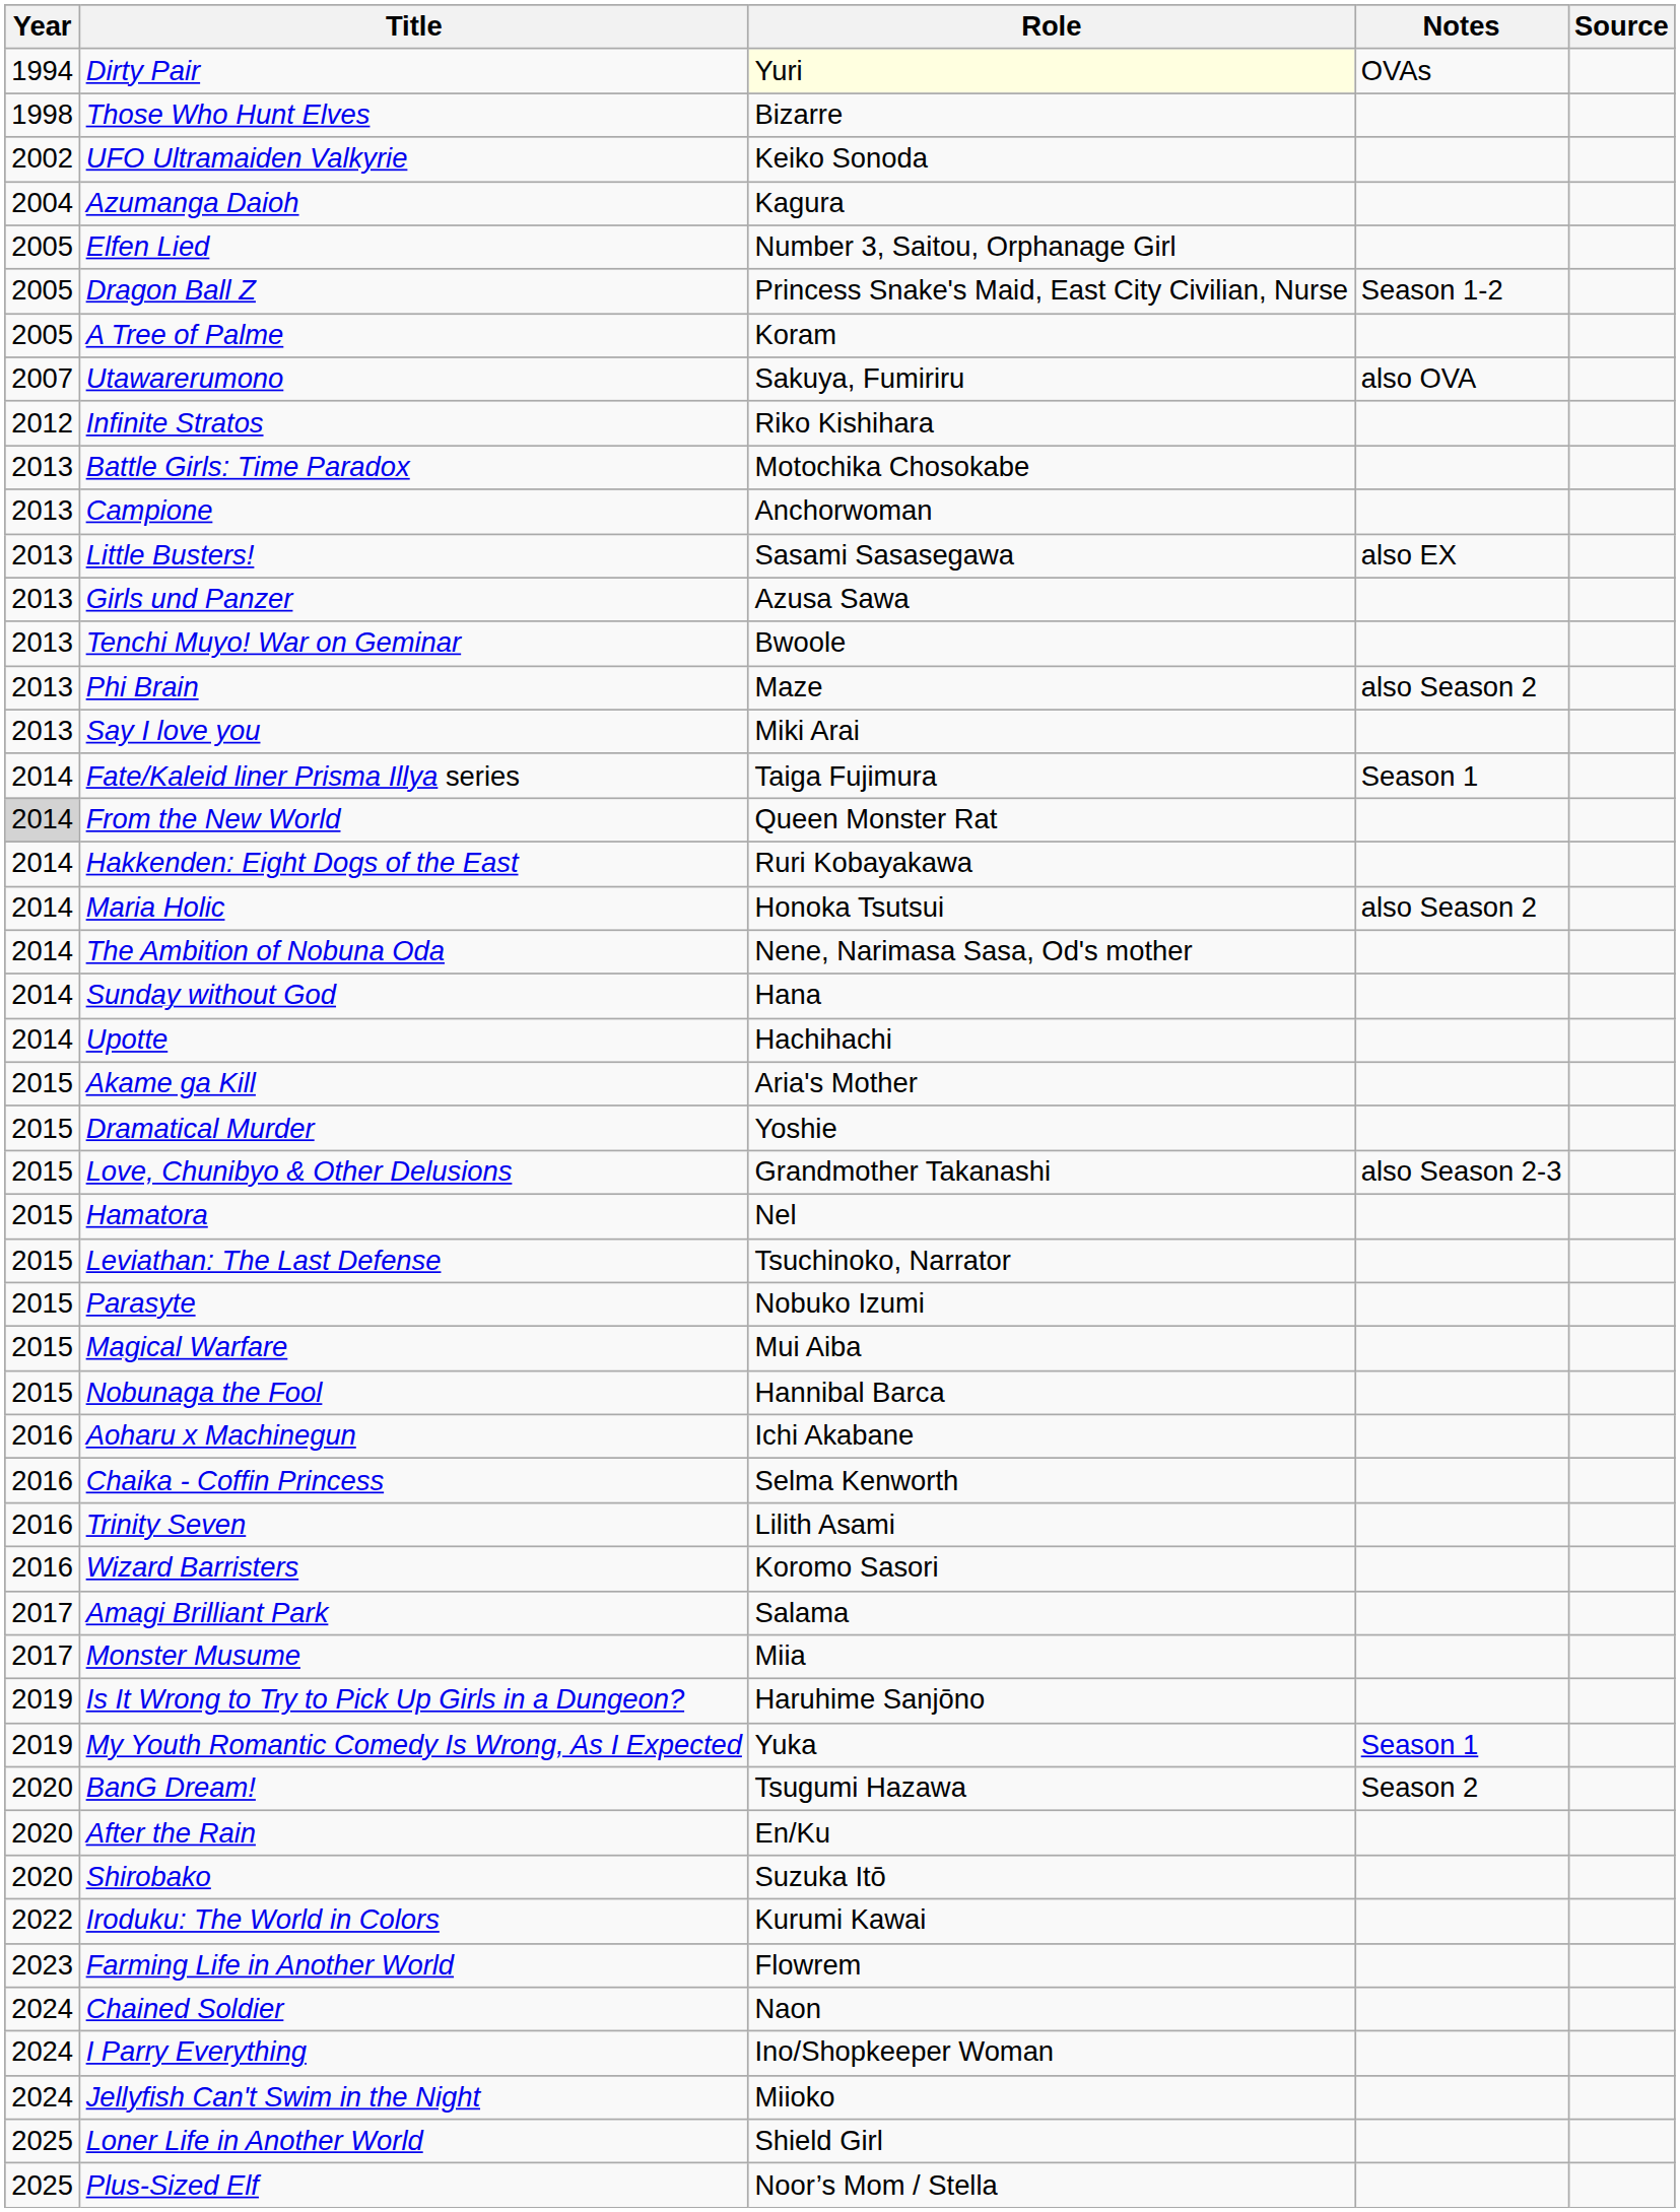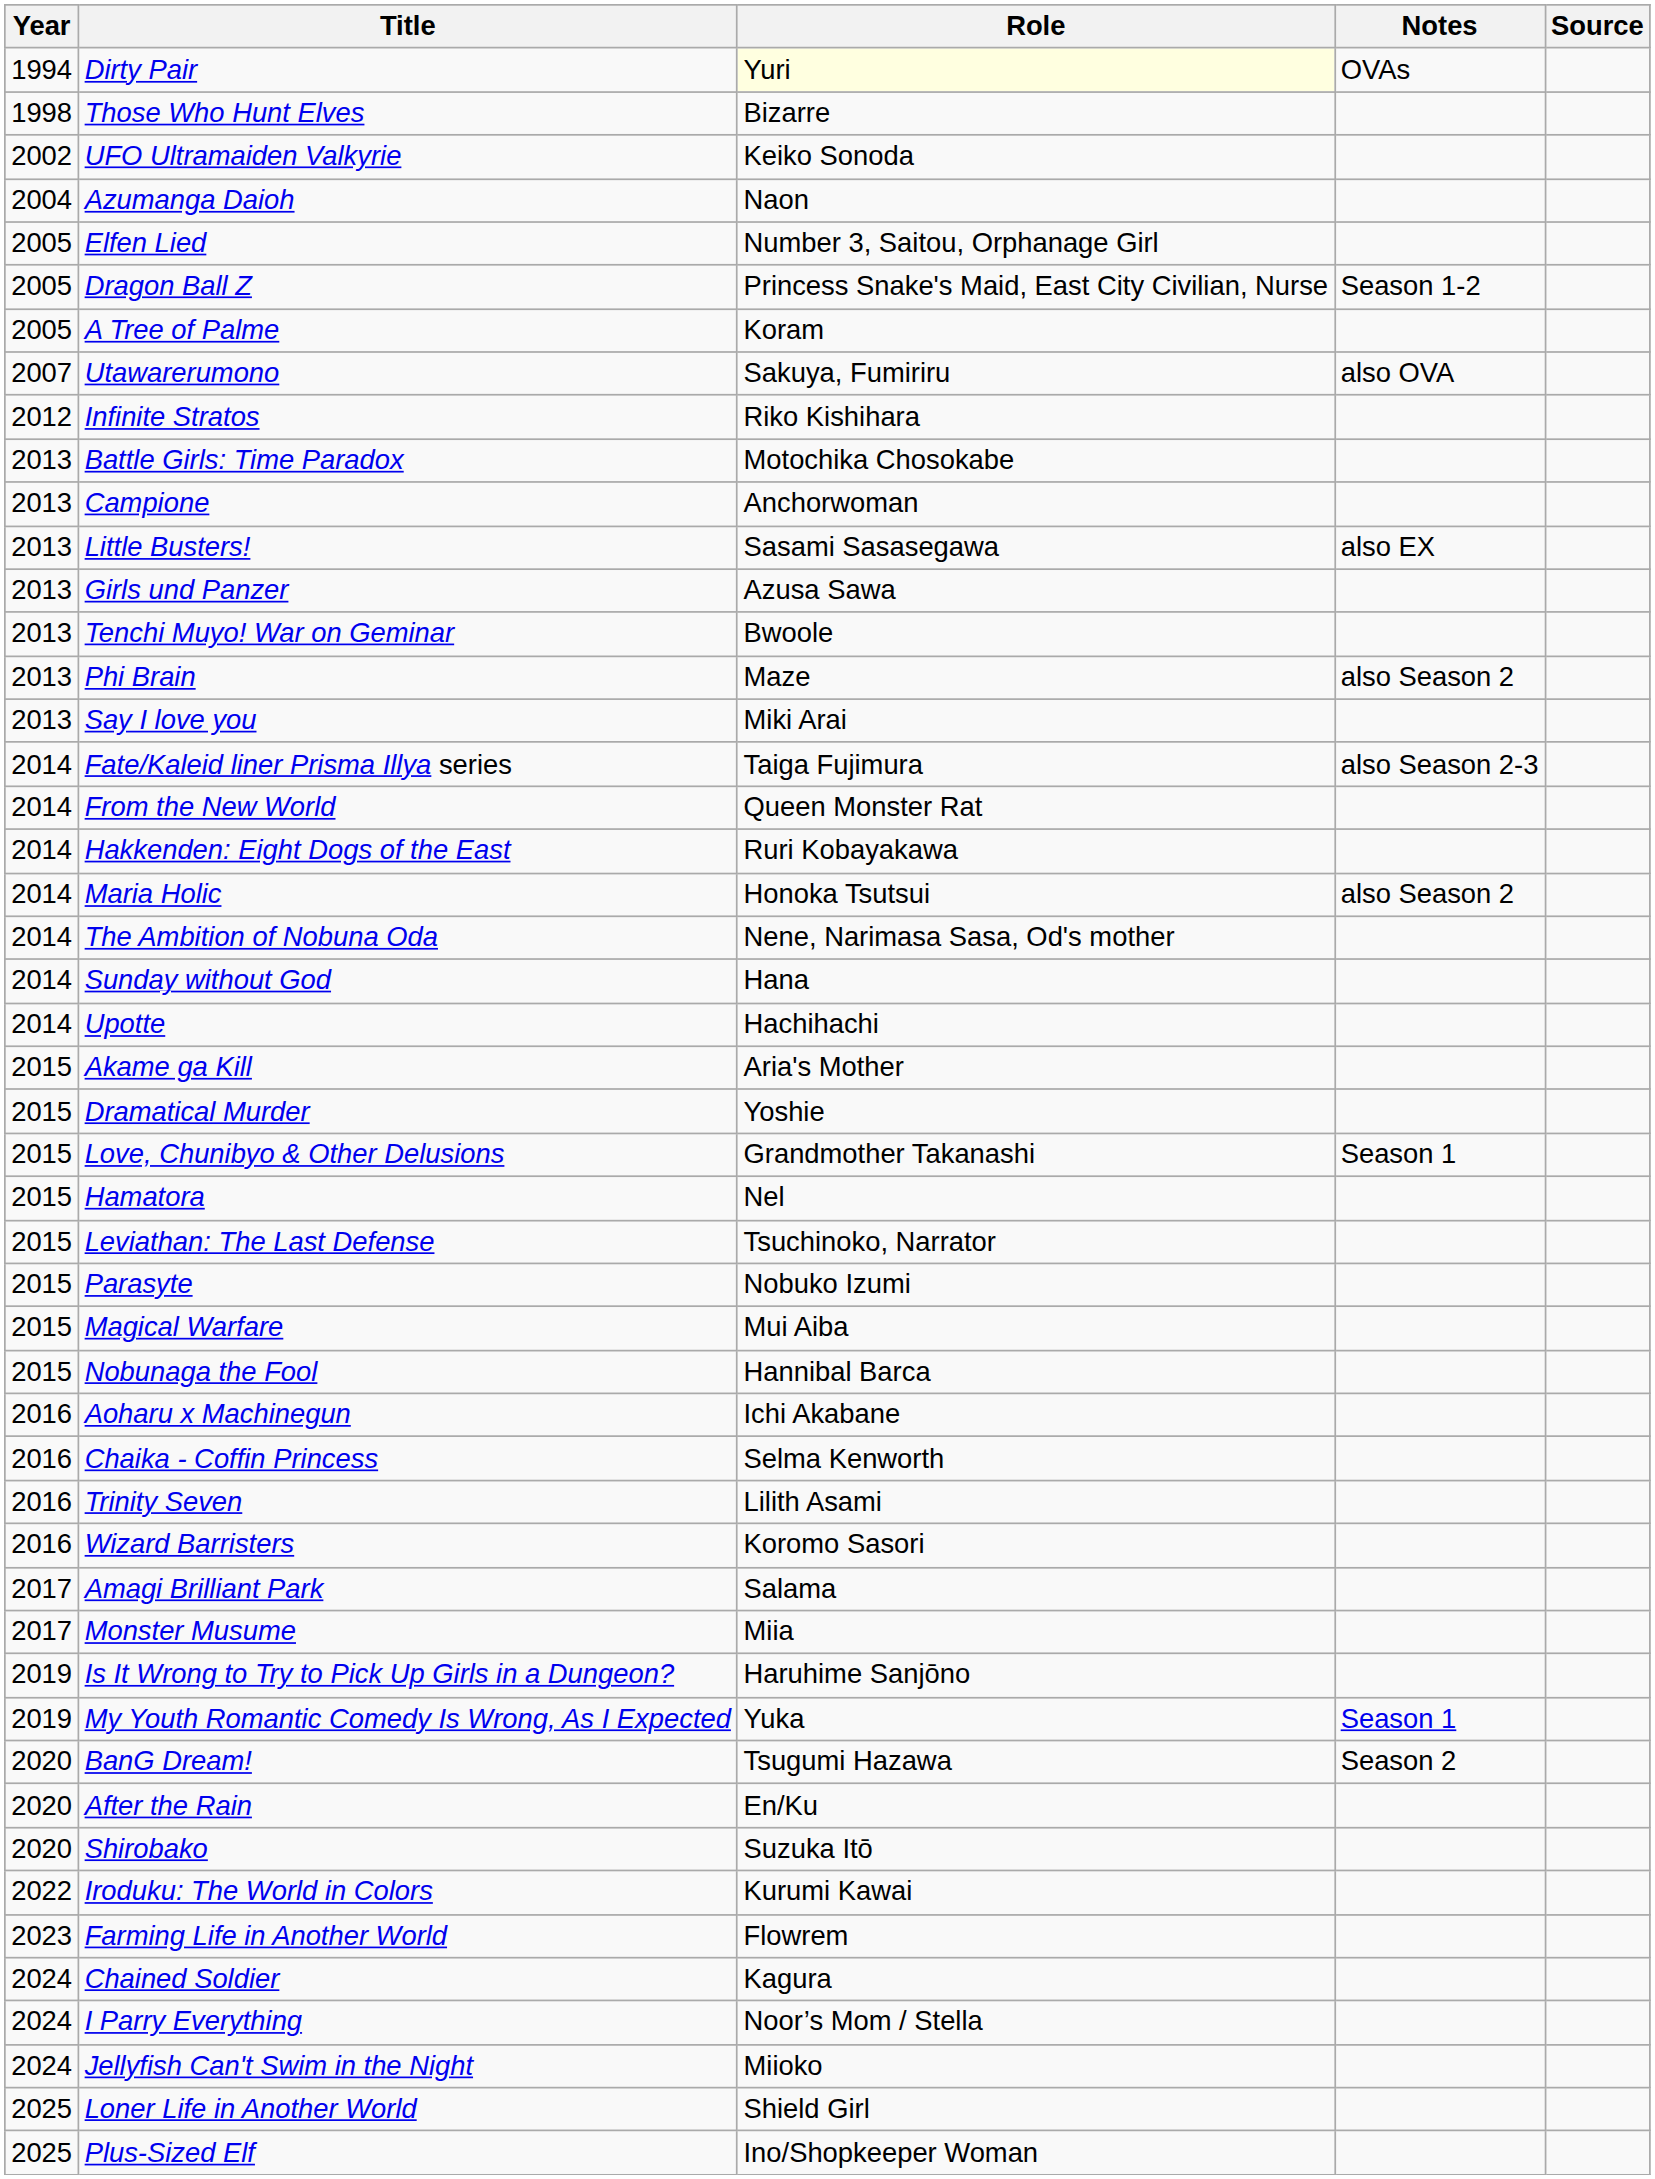 <table class="wikitable sortable plainrowheaders">
 <tr>
 <th>Year</th>
 <th>Title</th>
 <th>Role</th>
 <th class="unsortable">Notes</th>
 <th class="unsortable">Source</th>
 </tr>
 <tr>
 <td>1994</td>
 <td><em><a href='#'>Dirty Pair</a></em></td>
 <td style="background: lightyellow;">Yuri</td>
 <td>OVAs</td>
 <td></td>
 </tr>
 <tr>
 <td>1998</td>
 <td><em><a href='#'>Those Who Hunt Elves</a></em></td>
 <td>Bizarre</td>
 <td></td>
 <td></td>
 </tr>
 <tr>
 <td>2002</td>
 <td><em><a href='#'>UFO Ultramaiden Valkyrie</a></em></td>
 <td>Keiko Sonoda</td>
 <td></td>
 <td></td>
 </tr>
 <tr>
 <td>2004</td>
 <td><em><a href='#'>Azumanga Daioh</a></em></td>
-<td>Kagura</td>
+<td>Naon</td>
 <td></td>
 <td></td>
 </tr>
 <tr>
 <td>2005</td>
 <td><em><a href='#'>Elfen Lied</a></em></td>
 <td>Number 3, Saitou, Orphanage Girl</td>
 <td></td>
 <td></td>
 </tr>
 <tr>
 <td>2005</td>
 <td><em><a href='#'>Dragon Ball Z</a></em></td>
 <td>Princess Snake's Maid, East City Civilian, Nurse</td>
 <td>Season 1-2</td>
 <td></td>
 </tr>
 <tr>
 <td>2005</td>
 <td><em><a href='#'>A Tree of Palme</a></em></td>
 <td>Koram</td>
 <td></td>
 <td></td>
 </tr>
 <tr>
 <td>2007</td>
 <td><em><a href='#'>Utawarerumono</a></em></td>
 <td>Sakuya, Fumiriru</td>
 <td>also OVA</td>
 <td></td>
 </tr>
 <tr>
 <td>2012</td>
 <td><em><a href='#'>Infinite Stratos</a></em></td>
 <td>Riko Kishihara</td>
 <td></td>
 <td></td>
 </tr>
 <tr>
 <td>2013</td>
 <td><em><a href='#'>Battle Girls: Time Paradox</a></em></td>
 <td>Motochika Chosokabe</td>
 <td></td>
 <td></td>
 </tr>
 <tr>
 <td>2013</td>
 <td><a href='#'><em>Campione</em></a></td>
 <td>Anchorwoman</td>
 <td></td>
 <td></td>
 </tr>
 <tr>
 <td>2013</td>
 <td><em><a href='#'>Little Busters!</a></em></td>
 <td>Sasami Sasasegawa</td>
 <td>also EX</td>
 <td></td>
 </tr>
 <tr>
 <td>2013</td>
 <td><em><a href='#'>Girls und Panzer</a></em></td>
 <td>Azusa Sawa</td>
 <td></td>
 <td></td>
 </tr>
 <tr>
 <td>2013</td>
 <td><em><a href='#'>Tenchi Muyo! War on Geminar</a></em></td>
 <td>Bwoole</td>
 <td></td>
 <td></td>
 </tr>
 <tr>
 <td>2013</td>
 <td><a href='#'><em>Phi Brain</em></a></td>
 <td>Maze</td>
 <td>also Season 2</td>
 <td></td>
 </tr>
 <tr>
 <td>2013</td>
 <td><a href='#'><em>Say I love you</em></a></td>
 <td>Miki Arai</td>
 <td></td>
 <td></td>
 </tr>
 <tr>
 <td>2014</td>
 <td><a href='#'><em>Fate/Kaleid liner Prisma Illya</em></a> series</td>
 <td>Taiga Fujimura</td>
-<td>Season 1</td>
+<td>also Season 2-3</td>
 <td></td>
 </tr>
 <tr>
-<td style="background: lightgrey;">2014</td>
+<td>2014</td>
 <td><a href='#'><em>From the New World</em></a></td>
 <td>Queen Monster Rat</td>
 <td></td>
 <td></td>
 </tr>
 <tr>
 <td>2014</td>
 <td><em><a href='#'>Hakkenden: Eight Dogs of the East</a></em></td>
 <td>Ruri Kobayakawa</td>
 <td></td>
 <td></td>
 </tr>
 <tr>
 <td>2014</td>
 <td><em><a href='#'>Maria Holic</a></em></td>
 <td>Honoka Tsutsui</td>
 <td>also Season 2</td>
 <td></td>
 </tr>
 <tr>
 <td>2014</td>
 <td><a href='#'><em>The Ambition of Nobuna Oda</em></a></td>
 <td>Nene, Narimasa Sasa, Od's mother</td>
 <td></td>
 <td></td>
 </tr>
 <tr>
 <td>2014</td>
 <td><a href='#'><em>Sunday without God</em></a></td>
 <td>Hana</td>
 <td></td>
 <td></td>
 </tr>
 <tr>
 <td>2014</td>
 <td><a href='#'><em>Upotte</em></a></td>
 <td>Hachihachi</td>
 <td></td>
 <td></td>
 </tr>
 <tr>
 <td>2015</td>
 <td><em><a href='#'>Akame ga Kill</a></em></td>
 <td>Aria's Mother</td>
 <td></td>
 <td></td>
 </tr>
 <tr>
 <td>2015</td>
 <td><em><a href='#'>Dramatical Murder</a></em></td>
 <td>Yoshie</td>
 <td></td>
 <td></td>
 </tr>
 <tr>
 <td>2015</td>
 <td><em><a href='#'>Love, Chunibyo & Other Delusions</a></em></td>
 <td>Grandmother Takanashi</td>
-<td>also Season 2-3</td>
+<td>Season 1</td>
 <td></td>
 </tr>
 <tr>
 <td>2015</td>
 <td><em><a href='#'>Hamatora</a></em></td>
 <td>Nel</td>
 <td></td>
 <td></td>
 </tr>
 <tr>
 <td>2015</td>
 <td><a href='#'><em>Leviathan: The Last Defense</em></a></td>
 <td>Tsuchinoko, Narrator</td>
 <td></td>
 <td></td>
 </tr>
 <tr>
 <td>2015</td>
 <td><em><a href='#'>Parasyte</a></em></td>
 <td>Nobuko Izumi</td>
 <td></td>
 <td></td>
 </tr>
 <tr>
 <td>2015</td>
 <td><em><a href='#'>Magical Warfare</a></em></td>
 <td>Mui Aiba</td>
 <td></td>
 <td></td>
 </tr>
 <tr>
 <td>2015</td>
 <td><em><a href='#'>Nobunaga the Fool</a></em></td>
 <td>Hannibal Barca</td>
 <td></td>
 <td></td>
 </tr>
 <tr>
 <td>2016</td>
 <td><em><a href='#'>Aoharu x Machinegun</a></em></td>
 <td>Ichi Akabane</td>
 <td></td>
 <td></td>
 </tr>
 <tr>
 <td>2016</td>
 <td><a href='#'><em>Chaika - Coffin Princess</em></a></td>
 <td>Selma Kenworth</td>
 <td></td>
 <td></td>
 </tr>
 <tr>
 <td>2016</td>
 <td><em><a href='#'>Trinity Seven</a></em></td>
 <td>Lilith Asami</td>
 <td></td>
 <td></td>
 </tr>
 <tr>
 <td>2016</td>
 <td><em><a href='#'>Wizard Barristers</a></em></td>
 <td>Koromo Sasori</td>
 <td></td>
 <td></td>
 </tr>
 <tr>
 <td>2017</td>
 <td><em><a href='#'>Amagi Brilliant Park</a></em></td>
 <td>Salama</td>
 <td></td>
 <td></td>
 </tr>
 <tr>
 <td>2017</td>
 <td><em><a href='#'>Monster Musume</a></em></td>
 <td>Miia</td>
 <td></td>
 <td></td>
 </tr>
 <tr>
 <td>2019</td>
 <td><em><a href='#'>Is It Wrong to Try to Pick Up Girls in a Dungeon?</a></em></td>
 <td>Haruhime Sanjōno</td>
 <td></td>
 <td></td>
 </tr>
 <tr>
 <td>2019</td>
 <td><em><a href='#'>My Youth Romantic Comedy Is Wrong, As I Expected</a></em></td>
 <td>Yuka</td>
 <td><a href='#'>Season 1</a></td>
 <td></td>
 </tr>
 <tr>
 <td>2020</td>
 <td><em><a href='#'>BanG Dream!</a></em></td>
 <td>Tsugumi Hazawa</td>
 <td>Season 2</td>
 <td></td>
 </tr>
 <tr>
 <td>2020</td>
 <td><em><a href='#'>After the Rain</a></em></td>
 <td>En/Ku</td>
 <td></td>
 <td></td>
 </tr>
 <tr>
 <td>2020</td>
 <td><em><a href='#'>Shirobako</a></em></td>
 <td>Suzuka Itō</td>
 <td></td>
 <td></td>
 </tr>
 <tr>
 <td>2022</td>
 <td><em><a href='#'>Iroduku: The World in Colors</a></em></td>
 <td>Kurumi Kawai</td>
 <td></td>
 <td></td>
 </tr>
 <tr>
 <td>2023</td>
 <td><em><a href='#'>Farming Life in Another World</a></em></td>
 <td>Flowrem</td>
 <td></td>
 <td></td>
 </tr>
 <tr>
 <td>2024</td>
 <td><em><a href='#'>Chained Soldier</a></em></td>
-<td>Naon</td>
+<td>Kagura</td>
 <td></td>
 <td></td>
 </tr>
 <tr>
 <td>2024</td>
 <td><em><a href='#'>I Parry Everything</a></em></td>
-<td>Ino/Shopkeeper Woman</td>
+<td>Noor’s Mom / Stella</td>
 <td></td>
 <td></td>
 </tr>
 <tr>
 <td>2024</td>
 <td><em><a href='#'>Jellyfish Can't Swim in the Night</a></em></td>
 <td>Miioko</td>
 <td></td>
 <td></td>
 </tr>
 <tr>
 <td>2025</td>
 <td><em><a href='#'>Loner Life in Another World</a></em></td>
 <td>Shield Girl</td>
 <td></td>
 <td></td>
 </tr>
 <tr>
 <td>2025</td>
 <td><em><a href='#'>Plus-Sized Elf</a></em></td>
-<td>Noor’s Mom / Stella</td>
+<td>Ino/Shopkeeper Woman</td>
 <td></td>
 <td></td>
 </tr>
 </table>
